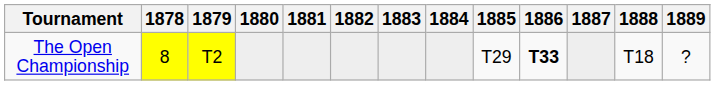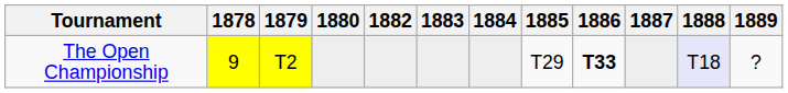 <table class="wikitable" style="font-size:95%;text-align:center;">
 <tr>
 <th>Tournament</th>
 <th>1878</th>
 <th>1879</th>
 <th>1880</th>
-<th>1881</th>
 <th>1882</th>
 <th>1883</th>
 <th>1884</th>
 <th>1885</th>
 <th>1886</th>
 <th>1887</th>
 <th>1888</th>
 <th>1889</th>
 </tr>
 <tr>
 <td><a href='#'>The Open Championship</a></td>
-<td style="background:yellow;">8</td>
+<td style="background:yellow;">9</td>
 <td style="background:yellow;">T2</td>
-<td style="background:#eeeeee;"></td>
 <td style="background:#eeeeee;"></td>
 <td style="background:#eeeeee;"></td>
 <td style="background:#eeeeee;"></td>
 <td style="background:#eeeeee;"></td>
 <td>T29</td>
 <td><strong>T33</strong></td>
 <td style="background:#eeeeee;"></td>
-<td>T18</td>
+<td style="background: lavender;">T18</td>
 <td>?</td>
 </tr>
 </table>
